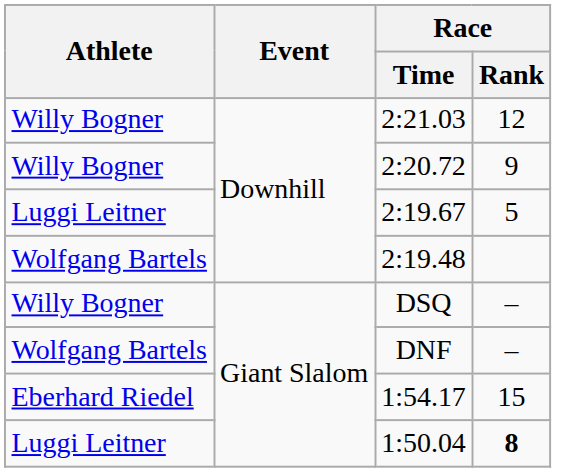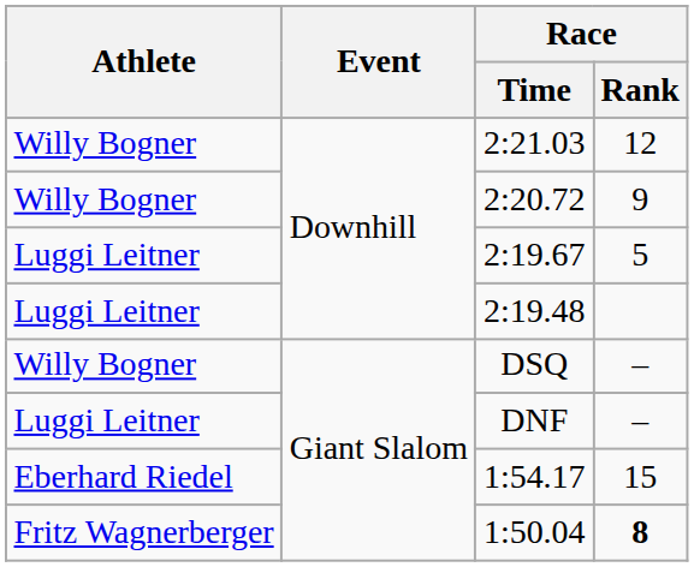 <table class="wikitable" style="font-size:90%">
 <tr>
 <th rowspan="2">Athlete</th>
 <th rowspan="2">Event</th>
 <th colspan="2">Race</th>
 </tr>
 <tr>
 <th>Time</th>
 <th>Rank</th>
 </tr>
 <tr>
 <td><a href='#'>Willy Bogner</a></td>
 <td rowspan="4">Downhill</td>
 <td align="center">2:21.03</td>
 <td align="center">12</td>
 </tr>
 <tr>
 <td><a href='#'>Willy Bogner</a></td>
 <td align="center">2:20.72</td>
 <td align="center">9</td>
 </tr>
 <tr>
 <td><a href='#'>Luggi Leitner</a></td>
 <td align="center">2:19.67</td>
 <td align="center">5</td>
 </tr>
 <tr>
-<td><a href='#'>Wolfgang Bartels</a></td>
+<td><a href='#'>Luggi Leitner</a></td>
 <td align="center">2:19.48</td>
 <td align="center"></td>
 </tr>
 <tr>
 <td><a href='#'>Willy Bogner</a></td>
 <td rowspan="4">Giant Slalom</td>
 <td align="center">DSQ</td>
 <td align="center">–</td>
 </tr>
 <tr>
-<td><a href='#'>Wolfgang Bartels</a></td>
+<td><a href='#'>Luggi Leitner</a></td>
 <td align="center">DNF</td>
 <td align="center">–</td>
 </tr>
 <tr>
 <td><a href='#'>Eberhard Riedel</a></td>
 <td align="center">1:54.17</td>
 <td align="center">15</td>
 </tr>
 <tr>
-<td><a href='#'>Luggi Leitner</a></td>
+<td><a href='#'>Fritz Wagnerberger</a></td>
 <td align="center">1:50.04</td>
 <td align="center"><strong>8</strong></td>
 </tr>
 </table>
